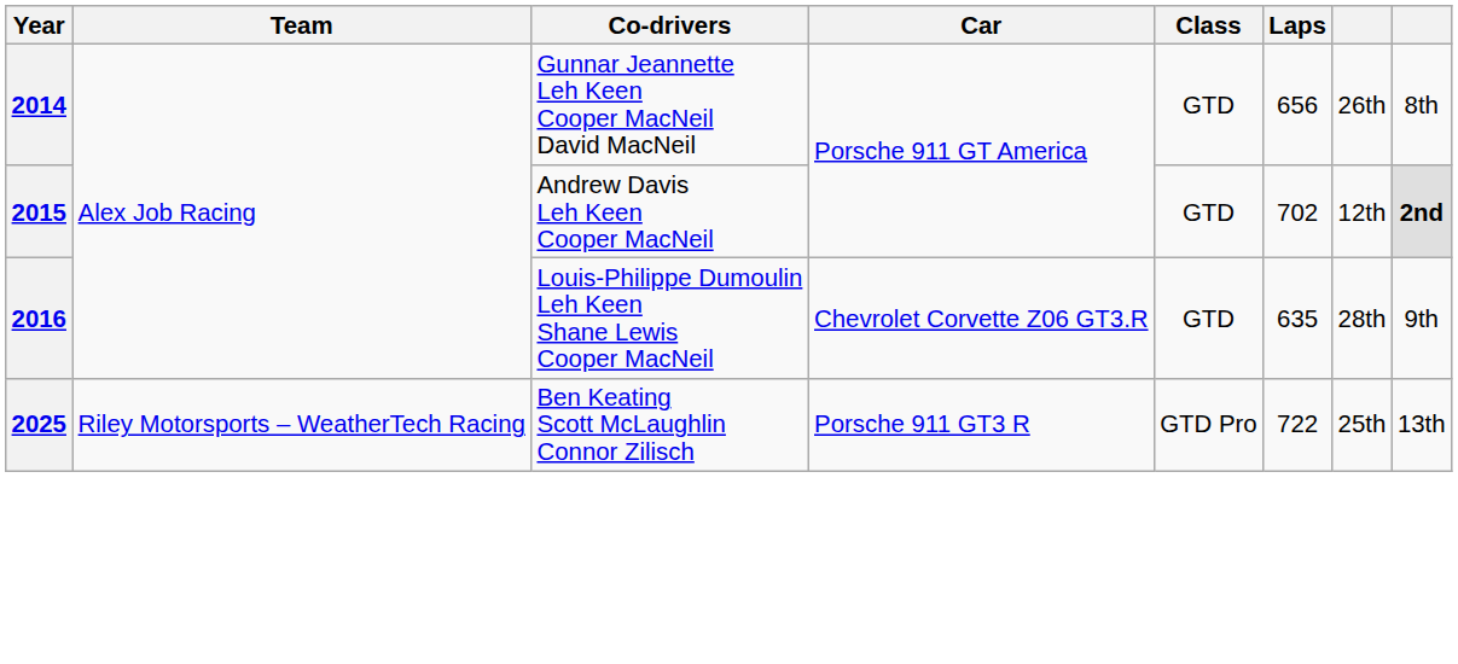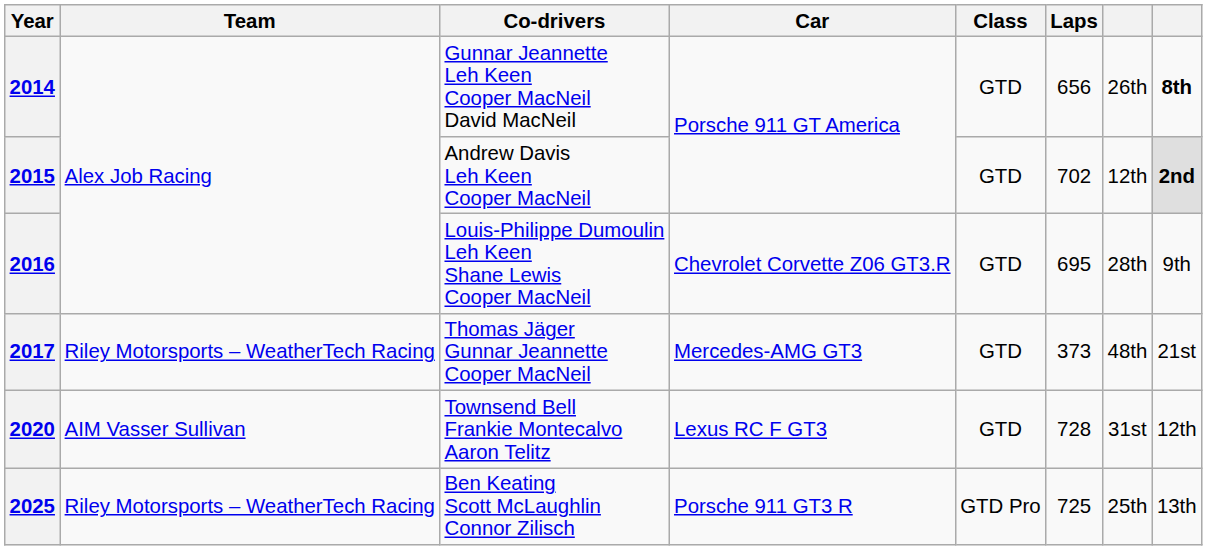 <table class="wikitable" style="font-size:85%; text-align:center">
 <tr>
 <th>Year</th>
 <th>Team</th>
 <th>Co-drivers</th>
 <th>Car</th>
 <th>Class</th>
 <th>Laps</th>
 <th></th>
 <th></th>
 </tr>
 <tr>
 <th><a href='#'>2014</a></th>
 <td rowspan=3 align=left><a href='#'>Alex Job Racing</a></td>
 <td align=left> <a href='#'>Gunnar Jeannette</a><br> <a href='#'>Leh Keen</a><br> <a href='#'>Cooper MacNeil</a><br> David MacNeil</td>
 <td rowspan=2 align=left><a href='#'>Porsche 911 GT America</a></td>
 <td>GTD</td>
 <td>656</td>
 <td>26th</td>
-<td>8th</td>
+<td><strong>8th</strong></td>
 </tr>
 <tr>
 <th><a href='#'>2015</a></th>
 <td align=left> Andrew Davis<br> <a href='#'>Leh Keen</a><br> <a href='#'>Cooper MacNeil</a></td>
 <td>GTD</td>
 <td>702</td>
 <td>12th</td>
 <td style="background:#DFDFDF;"><strong>2nd</strong></td>
 </tr>
 <tr>
 <th><a href='#'>2016</a></th>
 <td align=left> <a href='#'>Louis-Philippe Dumoulin</a><br> <a href='#'>Leh Keen</a><br> <a href='#'>Shane Lewis</a><br> <a href='#'>Cooper MacNeil</a></td>
 <td align=left><a href='#'>Chevrolet Corvette Z06 GT3.R</a></td>
 <td>GTD</td>
-<td>635</td>
+<td>695</td>
 <td>28th</td>
 <td>9th</td>
+</tr>
+<tr>
+<th><a href='#'>2017</a></th>
+<td align=left><a href='#'>Riley Motorsports – WeatherTech Racing</a></td>
+<td align=left> <a href='#'>Thomas Jäger</a><br> <a href='#'>Gunnar Jeannette</a><br> <a href='#'>Cooper MacNeil</a></td>
+<td align=left><a href='#'>Mercedes-AMG GT3</a></td>
+<td>GTD</td>
+<td>373</td>
+<td>48th</td>
+<td>21st</td>
+</tr>
+<tr>
+<th><a href='#'>2020</a></th>
+<td align=left><a href='#'>AIM Vasser Sullivan</a></td>
+<td align=left> <a href='#'>Townsend Bell</a><br> <a href='#'>Frankie Montecalvo</a><br> <a href='#'>Aaron Telitz</a></td>
+<td align=left><a href='#'>Lexus RC F GT3</a></td>
+<td>GTD</td>
+<td>728</td>
+<td>31st</td>
+<td>12th</td>
 </tr>
 <tr>
 <th><a href='#'>2025</a></th>
 <td align=left><a href='#'>Riley Motorsports – WeatherTech Racing</a></td>
 <td align=left> <a href='#'>Ben Keating</a><br> <a href='#'>Scott McLaughlin</a><br> <a href='#'>Connor Zilisch</a></td>
 <td align=left><a href='#'>Porsche 911 GT3 R</a></td>
 <td>GTD Pro</td>
-<td>722</td>
+<td>725</td>
 <td>25th</td>
 <td>13th</td>
 </tr>
 </table>
